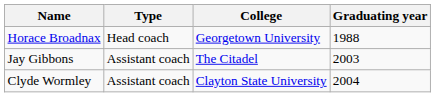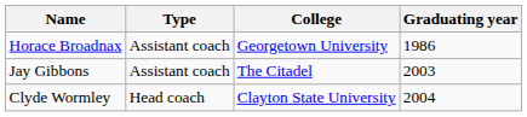 <table class="wikitable" style="font-size: 90%;">
 <tr>
 <th>Name</th>
 <th>Type</th>
 <th>College</th>
 <th>Graduating year</th>
 </tr>
 <tr>
 <td><a href='#'>Horace Broadnax</a></td>
-<td>Head coach</td>
+<td>Assistant coach</td>
 <td><a href='#'>Georgetown University</a></td>
-<td>1988</td>
+<td>1986</td>
 </tr>
 <tr>
 <td>Jay Gibbons</td>
 <td>Assistant coach</td>
 <td><a href='#'>The Citadel</a></td>
 <td>2003</td>
 </tr>
 <tr>
 <td>Clyde Wormley</td>
-<td>Assistant coach</td>
+<td>Head coach</td>
 <td><a href='#'>Clayton State University</a></td>
 <td>2004</td>
 </tr>
 </table>
